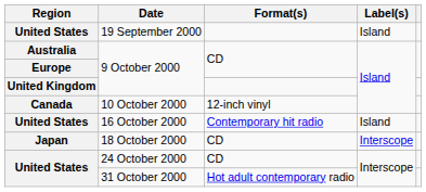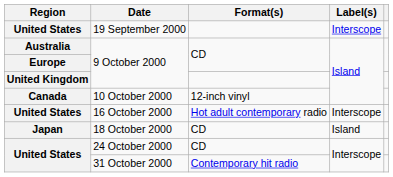 <table class="wikitable plainrowheaders">
 <tr>
 <th scope="col">Region</th>
 <th scope="col">Date</th>
 <th scope="col">Format(s)</th>
 <th scope="col">Label(s)</th>
 <th scope="col"></th>
 </tr>
 <tr>
 <th scope="row">United States</th>
 <td>19 September 2000</td>
 <td></td>
-<td>Island</td>
+<td><a href='#'>Interscope</a></td>
 <td align="center"></td>
 </tr>
 <tr>
 <th scope="row">Australia</th>
 <td rowspan="3">9 October 2000</td>
 <td rowspan="2">CD</td>
 <td rowspan="4"><a href='#'>Island</a></td>
 <td align="center" rowspan="2"></td>
 </tr>
 <tr>
 <th scope="row">Europe</th>
 </tr>
 <tr>
 <th scope="row">United Kingdom</th>
 <td></td>
 <td align="center"></td>
 </tr>
 <tr>
 <th scope="row">Canada</th>
 <td>10 October 2000</td>
 <td>12-inch vinyl</td>
 <td align="center"></td>
 </tr>
 <tr>
 <th scope="row">United States</th>
 <td>16 October 2000</td>
-<td><a href='#'>Contemporary hit radio</a></td>
-<td>Island</td>
+<td><a href='#'>Hot adult contemporary</a> radio</td>
+<td>Interscope</td>
 <td align="center"></td>
 </tr>
 <tr>
 <th scope="row">Japan</th>
 <td>18 October 2000</td>
 <td>CD</td>
-<td><a href='#'>Interscope</a></td>
+<td>Island</td>
 <td align="center"></td>
 </tr>
 <tr>
 <th scope="row" rowspan="2">United States</th>
 <td>24 October 2000</td>
 <td>CD</td>
 <td rowspan="2">Interscope</td>
 <td align="center"></td>
 </tr>
 <tr>
 <td>31 October 2000</td>
-<td><a href='#'>Hot adult contemporary</a> radio</td>
+<td><a href='#'>Contemporary hit radio</a></td>
 <td align="center"></td>
 </tr>
 </table>
